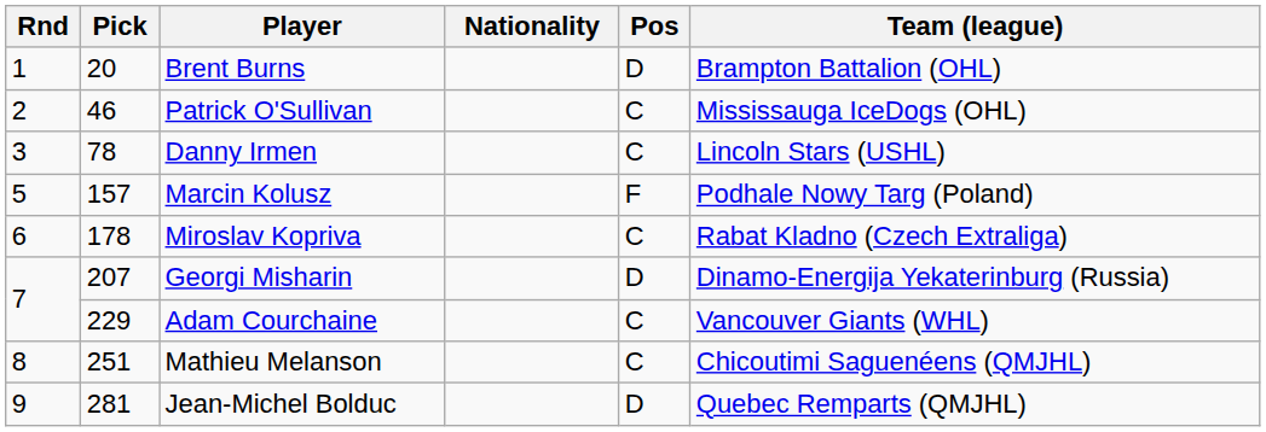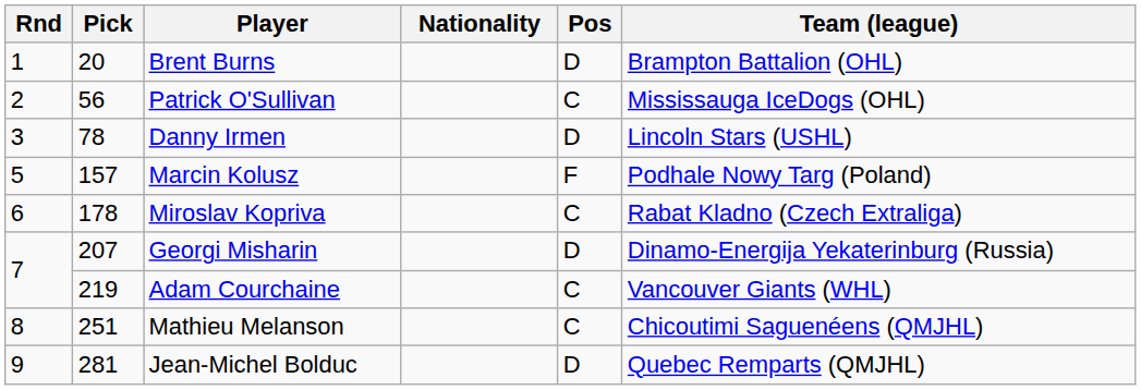 <table class="wikitable" style="width: 60%">
 <tr>
 <th>Rnd</th>
 <th>Pick</th>
 <th>Player</th>
 <th>Nationality</th>
 <th>Pos</th>
 <th>Team (league)</th>
 </tr>
 <tr>
 <td>1</td>
 <td>20</td>
 <td><a href='#'>Brent Burns</a></td>
 <td></td>
 <td>D</td>
 <td><a href='#'>Brampton Battalion</a> (<a href='#'>OHL</a>)</td>
 </tr>
 <tr>
 <td>2</td>
-<td>46</td>
+<td>56</td>
 <td><a href='#'>Patrick O'Sullivan</a></td>
 <td></td>
 <td>C</td>
 <td><a href='#'>Mississauga IceDogs</a> (OHL)</td>
 </tr>
 <tr>
 <td>3</td>
 <td>78</td>
 <td><a href='#'>Danny Irmen</a></td>
 <td></td>
-<td>C</td>
+<td>D</td>
 <td><a href='#'>Lincoln Stars</a> (<a href='#'>USHL</a>)</td>
 </tr>
 <tr>
 <td>5</td>
 <td>157</td>
 <td><a href='#'>Marcin Kolusz</a></td>
 <td></td>
 <td>F</td>
 <td><a href='#'>Podhale Nowy Targ</a> (Poland)</td>
 </tr>
 <tr>
 <td>6</td>
 <td>178</td>
 <td><a href='#'>Miroslav Kopriva</a></td>
 <td></td>
 <td>C</td>
 <td><a href='#'>Rabat Kladno</a> (<a href='#'>Czech Extraliga</a>)</td>
 </tr>
 <tr>
 <td rowspan="2">7</td>
 <td>207</td>
 <td><a href='#'>Georgi Misharin</a></td>
 <td></td>
 <td>D</td>
 <td><a href='#'>Dinamo-Energija Yekaterinburg</a> (Russia)</td>
 </tr>
 <tr>
-<td>229</td>
+<td>219</td>
 <td><a href='#'>Adam Courchaine</a></td>
 <td></td>
 <td>C</td>
 <td><a href='#'>Vancouver Giants</a> (<a href='#'>WHL</a>)</td>
 </tr>
 <tr>
 <td>8</td>
 <td>251</td>
 <td>Mathieu Melanson</td>
 <td></td>
 <td>C</td>
 <td><a href='#'>Chicoutimi Saguenéens</a> (<a href='#'>QMJHL</a>)</td>
 </tr>
 <tr>
 <td>9</td>
 <td>281</td>
 <td>Jean-Michel Bolduc</td>
 <td></td>
 <td>D</td>
 <td><a href='#'>Quebec Remparts</a> (QMJHL)</td>
 </tr>
 </table>
